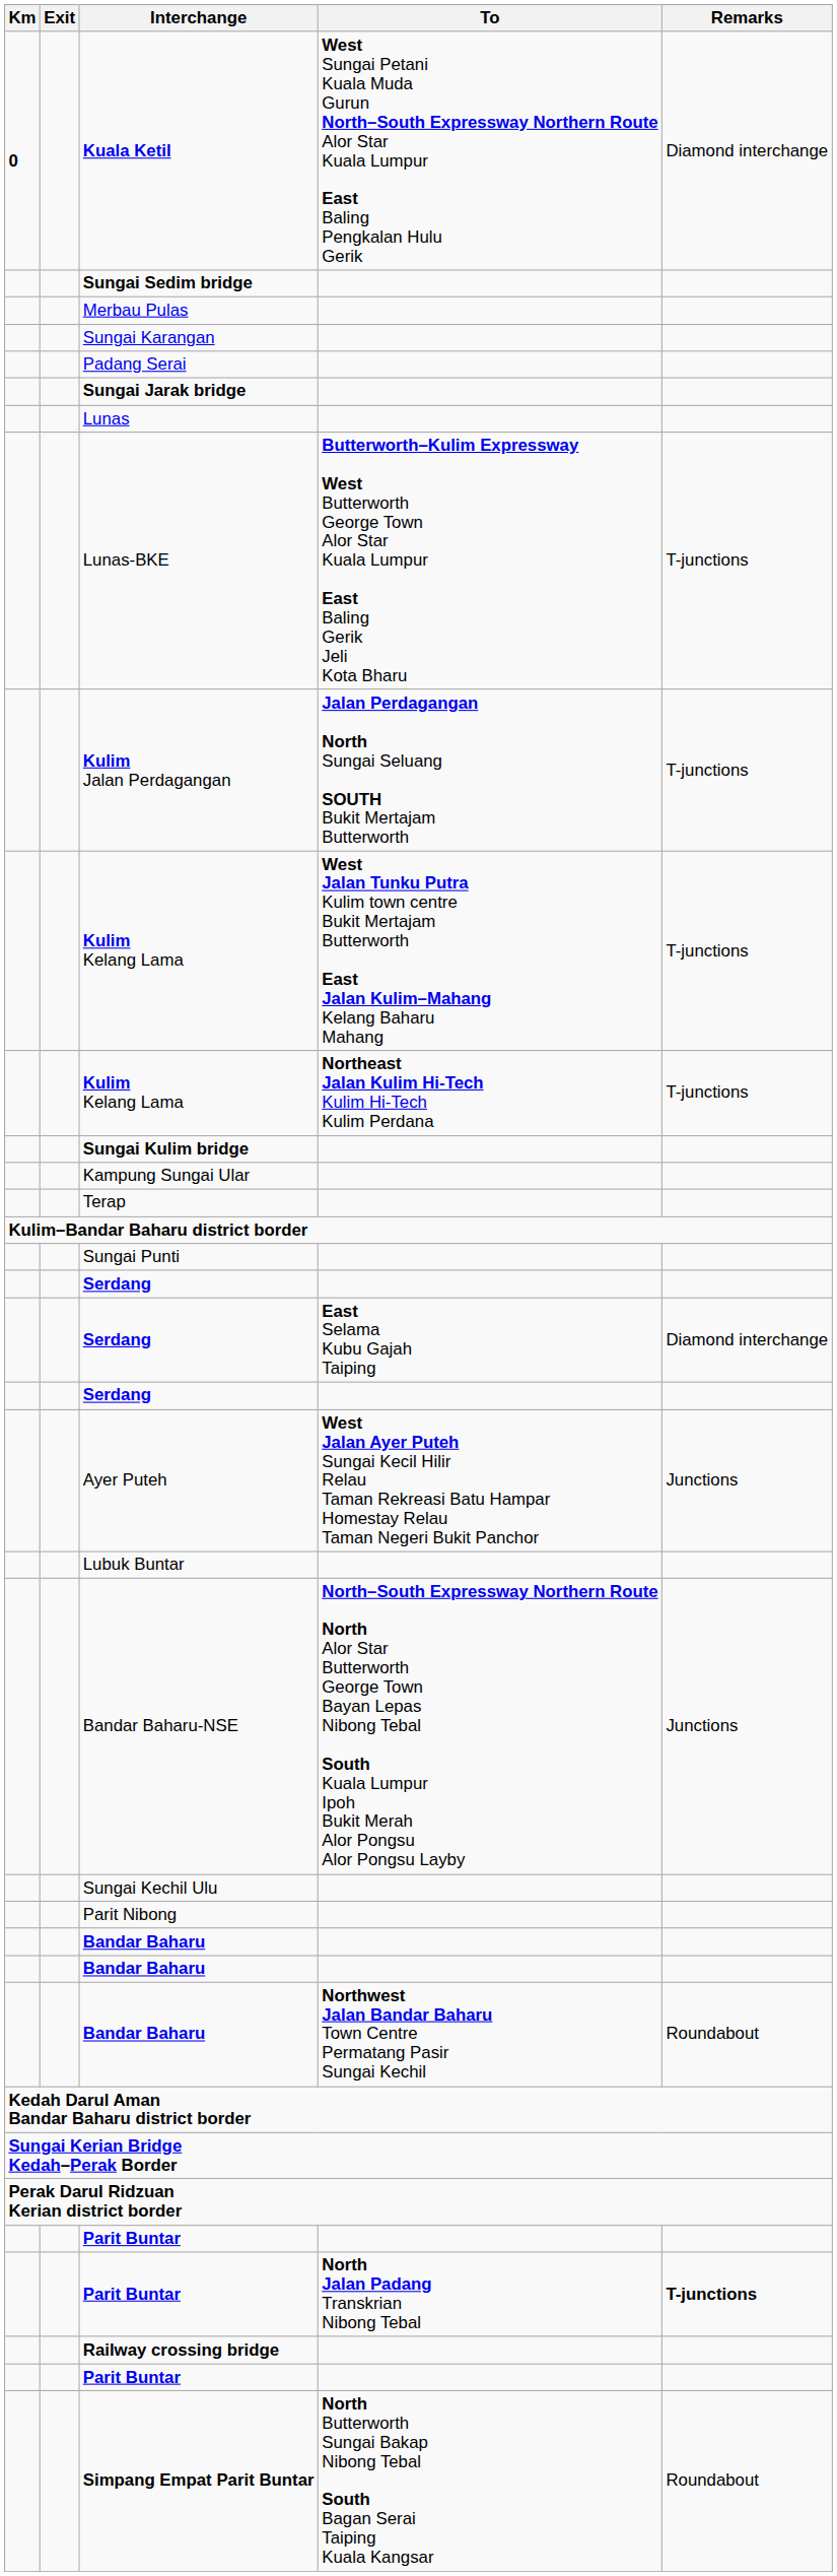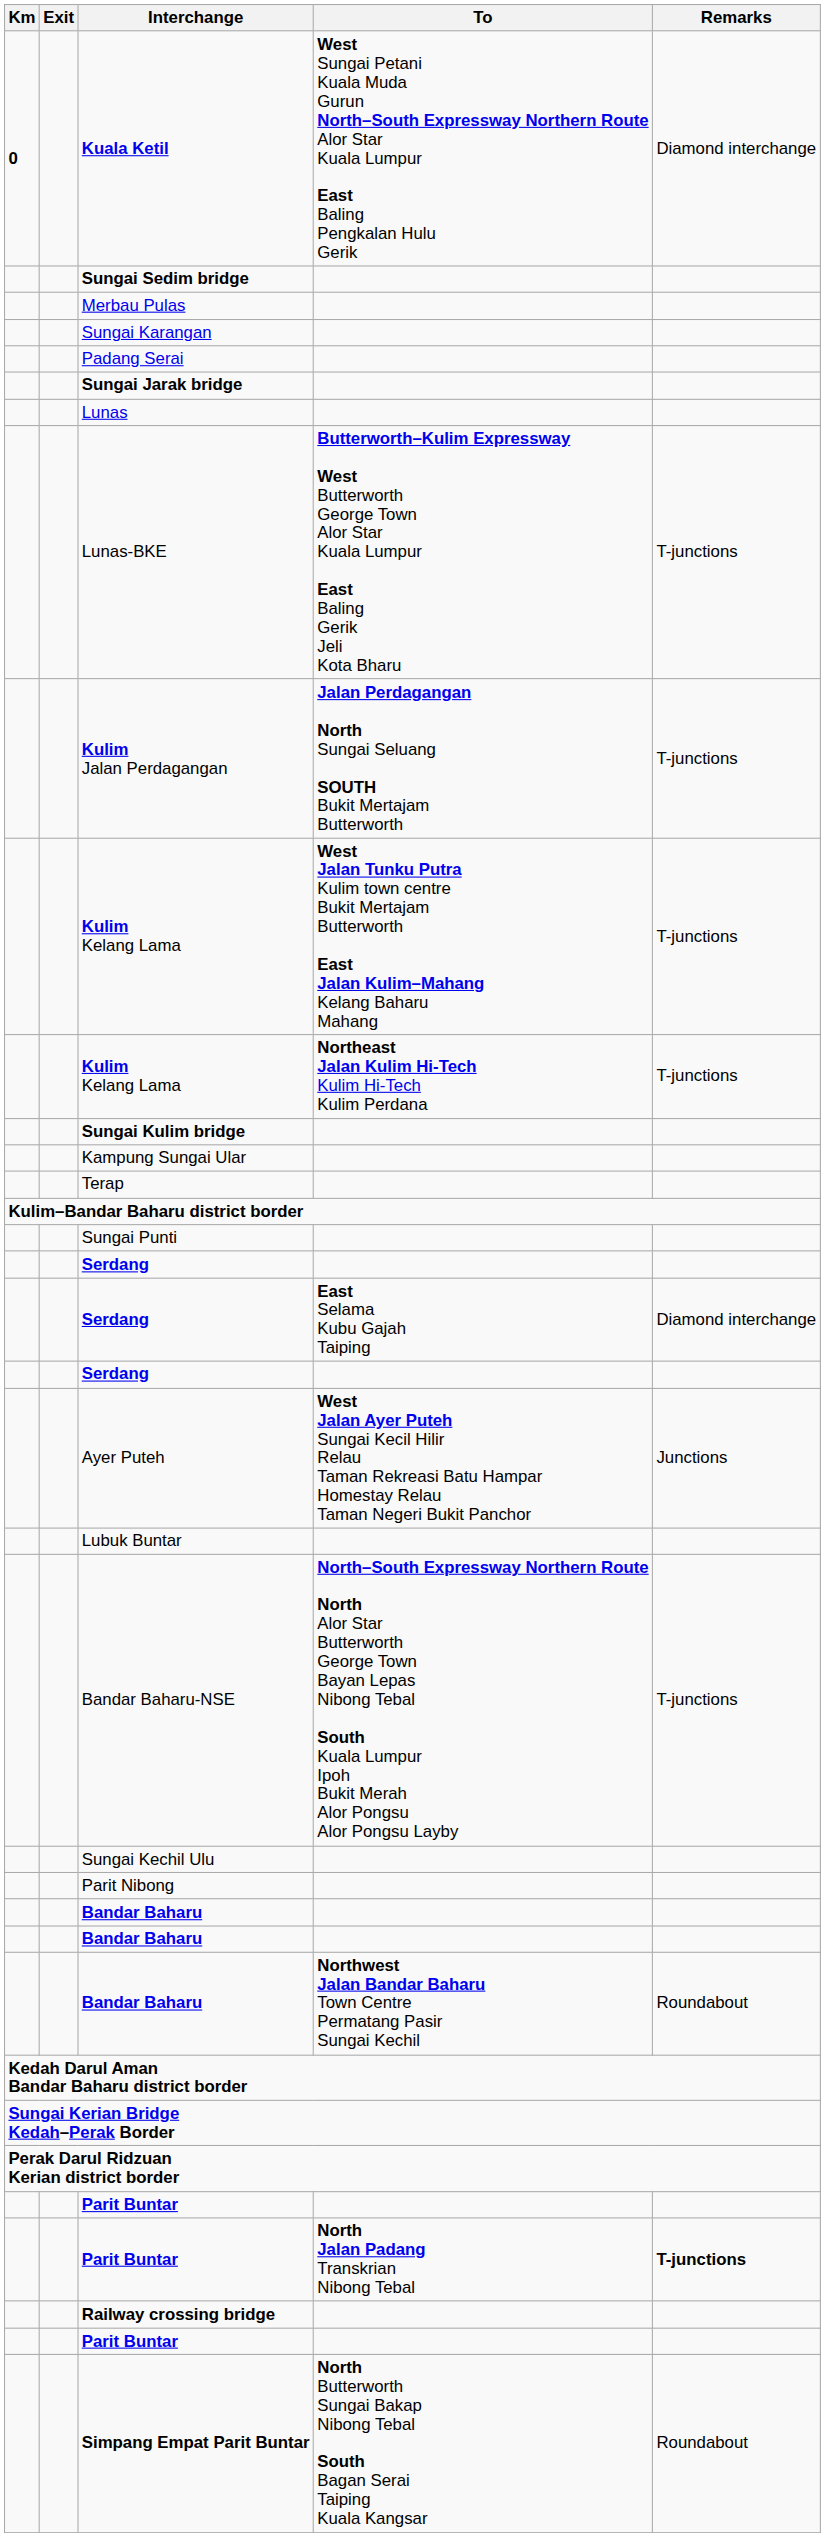 <table class="wikitable">
 <tr>
 <th>Km</th>
 <th>Exit</th>
 <th>Interchange</th>
 <th>To</th>
 <th>Remarks</th>
 </tr>
 <tr>
 <td><br><strong>0</strong></td>
 <td></td>
 <td><strong><a href='#'>Kuala Ketil</a></strong></td>
 <td><strong>West</strong><br> Sungai Petani<br> Kuala Muda<br> Gurun<br>  <strong><a href='#'>North–South Expressway Northern Route</a></strong><br>Alor Star<br>Kuala Lumpur<br><br><strong>East</strong><br> Baling<br> Pengkalan Hulu<br> Gerik</td>
 <td>Diamond interchange</td>
 </tr>
 <tr>
 <td></td>
 <td></td>
 <td><strong>Sungai Sedim bridge</strong></td>
 <td></td>
 <td></td>
 </tr>
 <tr>
 <td></td>
 <td></td>
 <td><a href='#'>Merbau Pulas</a></td>
 <td></td>
 <td></td>
 </tr>
 <tr>
 <td></td>
 <td></td>
 <td><a href='#'>Sungai Karangan</a></td>
 <td></td>
 <td></td>
 </tr>
 <tr>
 <td></td>
 <td></td>
 <td><a href='#'>Padang Serai</a></td>
 <td></td>
 <td></td>
 </tr>
 <tr>
 <td></td>
 <td></td>
 <td><strong>Sungai Jarak bridge</strong></td>
 <td></td>
 <td></td>
 </tr>
 <tr>
 <td></td>
 <td></td>
 <td><a href='#'>Lunas</a></td>
 <td></td>
 <td></td>
 </tr>
 <tr>
 <td></td>
 <td></td>
 <td>Lunas-BKE</td>
 <td>   <strong><a href='#'>Butterworth–Kulim Expressway</a></strong><br><br><strong>West</strong><br>   Butterworth<br> George Town<br>  Alor Star<br>  Kuala Lumpur<br><br><strong>East</strong><br> Baling<br>  Gerik<br>  Jeli<br>  Kota Bharu</td>
 <td>T-junctions</td>
 </tr>
 <tr>
 <td></td>
 <td></td>
 <td><strong><a href='#'>Kulim</a></strong><br>Jalan Perdagangan</td>
 <td> <strong><a href='#'>Jalan Perdagangan</a></strong><br><br><strong>North</strong><br>Sungai Seluang<br><br><strong>SOUTH</strong><br> Bukit Mertajam<br> Butterworth</td>
 <td>T-junctions</td>
 </tr>
 <tr>
 <td></td>
 <td></td>
 <td><strong><a href='#'>Kulim</a></strong><br>Kelang Lama</td>
 <td><strong>West</strong><br> <strong><a href='#'>Jalan Tunku Putra</a></strong><br> Kulim town centre<br> Bukit Mertajam<br> Butterworth<br><br><strong>East</strong><br> <strong><a href='#'>Jalan Kulim–Mahang</a></strong><br>Kelang Baharu<br>Mahang</td>
 <td>T-junctions</td>
 </tr>
 <tr>
 <td></td>
 <td></td>
 <td><strong><a href='#'>Kulim</a></strong><br>Kelang Lama</td>
 <td><strong>Northeast</strong><br> <strong><a href='#'>Jalan Kulim Hi-Tech</a></strong><br><a href='#'>Kulim Hi-Tech</a><br>Kulim Perdana</td>
 <td>T-junctions</td>
 </tr>
 <tr>
 <td></td>
 <td></td>
 <td><strong>Sungai Kulim bridge</strong></td>
 <td></td>
 <td></td>
 </tr>
 <tr>
 <td></td>
 <td></td>
 <td>Kampung Sungai Ular</td>
 <td></td>
 <td></td>
 </tr>
 <tr>
 <td></td>
 <td></td>
 <td>Terap</td>
 <td></td>
 <td></td>
 </tr>
 <tr>
 <td style="width:600px" colspan="6" style="text-align:center; background:blue;"><strong><span>Kulim–Bandar Baharu district border</span></strong></td>
 </tr>
 <tr>
 <td></td>
 <td></td>
 <td>Sungai Punti</td>
 <td></td>
 <td></td>
 </tr>
 <tr>
 <td></td>
 <td></td>
 <td><strong><a href='#'>Serdang</a></strong></td>
 <td></td>
 <td></td>
 </tr>
 <tr>
 <td></td>
 <td></td>
 <td><strong><a href='#'>Serdang</a></strong></td>
 <td><strong>East</strong><br> Selama<br> Kubu Gajah<br> Taiping</td>
 <td>Diamond interchange</td>
 </tr>
 <tr>
 <td></td>
 <td></td>
 <td><strong><a href='#'>Serdang</a></strong></td>
 <td></td>
 <td></td>
 </tr>
 <tr>
 <td></td>
 <td></td>
 <td>Ayer Puteh</td>
 <td><strong>West</strong><br> <strong><a href='#'>Jalan Ayer Puteh</a></strong><br>Sungai Kecil Hilir<br>Relau<br> Taman Rekreasi Batu Hampar <br>Homestay Relau<br>Taman Negeri Bukit Panchor</td>
 <td>Junctions</td>
 </tr>
 <tr>
 <td></td>
 <td></td>
 <td>Lubuk Buntar</td>
 <td></td>
 <td></td>
 </tr>
 <tr>
 <td></td>
 <td></td>
 <td>Bandar Baharu-NSE</td>
 <td>  <strong><a href='#'>North–South Expressway Northern Route</a></strong><br><br><strong>North</strong><br>Alor Star<br>Butterworth<br>George Town<br>Bayan Lepas<br>Nibong Tebal<br><br><strong>South </strong><br>Kuala Lumpur<br>Ipoh<br>Bukit Merah<br>Alor Pongsu<br> Alor Pongsu Layby</td>
-<td>Junctions</td>
+<td>T-junctions</td>
 </tr>
 <tr>
 <td></td>
 <td></td>
 <td>Sungai Kechil Ulu</td>
 <td></td>
 <td></td>
 </tr>
 <tr>
 <td></td>
 <td></td>
 <td>Parit Nibong</td>
 <td></td>
 <td></td>
 </tr>
 <tr>
 <td></td>
 <td></td>
 <td><strong><a href='#'>Bandar Baharu</a></strong></td>
 <td></td>
 <td></td>
 </tr>
 <tr>
 <td></td>
 <td></td>
 <td><strong><a href='#'>Bandar Baharu</a></strong></td>
 <td></td>
 <td></td>
 </tr>
 <tr>
 <td></td>
 <td></td>
 <td><strong><a href='#'>Bandar Baharu</a></strong></td>
 <td><strong>Northwest</strong><br> <strong><a href='#'>Jalan Bandar Baharu</a></strong><br>Town Centre<br>Permatang Pasir<br>Sungai Kechil</td>
 <td>Roundabout</td>
 </tr>
 <tr>
 <td style="width:600px" colspan="6" style="text-align:center; background:blue;"><strong><span>Kedah Darul Aman<br>Bandar Baharu district border</span></strong></td>
 </tr>
 <tr>
 <td style="width:600px" colspan="6" style="text-align:center; background:yellow;"><strong><span><a href='#'>Sungai Kerian Bridge</a><br><a href='#'>Kedah</a>–<a href='#'>Perak</a> Border</span></strong></td>
 </tr>
 <tr>
 <td style="width:600px" colspan="6" style="text-align:center; background:blue;"><strong><span>Perak Darul Ridzuan<br>Kerian district border</span></strong></td>
 </tr>
 <tr>
 <td></td>
 <td></td>
 <td><strong><a href='#'>Parit Buntar</a></strong></td>
 <td></td>
 <td></td>
 </tr>
 <tr>
 <td></td>
 <td></td>
 <td><strong><a href='#'>Parit Buntar</a></strong></td>
 <td><strong>North</strong><br> <strong><a href='#'>Jalan Padang</a></strong><br>Transkrian<br>Nibong Tebal</td>
 <td><strong>T-junctions</strong></td>
 </tr>
 <tr>
 <td></td>
 <td></td>
 <td><strong>Railway crossing bridge</strong></td>
 <td></td>
 <td></td>
 </tr>
 <tr>
 <td></td>
 <td></td>
 <td><strong><a href='#'>Parit Buntar</a></strong></td>
 <td></td>
 <td></td>
 </tr>
 <tr>
 <td></td>
 <td></td>
 <td><strong>Simpang Empat Parit Buntar</strong></td>
 <td><strong>North</strong><br> Butterworth<br> Sungai Bakap<br> Nibong Tebal<br><br><strong>South</strong><br> Bagan Serai<br> Taiping<br> Kuala Kangsar</td>
 <td>Roundabout</td>
 </tr>
 <tr>
 </tr>
 </table>
